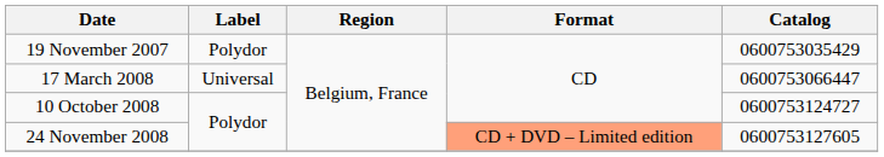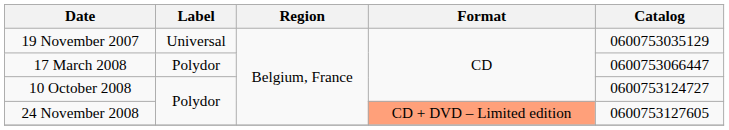 <table class="wikitable" width="60%" border="1">
 <tr>
 <th>Date</th>
 <th>Label</th>
 <th>Region</th>
 <th>Format</th>
 <th>Catalog</th>
 </tr>
 <tr>
 <td rowspan=1 align=center>19 November 2007</td>
-<td rowspan=1 align=center>Polydor</td>
+<td rowspan=1 align=center>Universal</td>
 <td rowspan=4 align=center>Belgium, France</td>
 <td rowspan=3 align=center>CD</td>
-<td align=center>0600753035429</td>
+<td align=center>0600753035129</td>
 </tr>
 <tr>
 <td rowspan=1 align=center>17 March 2008</td>
-<td rowspan=1 align=center>Universal</td>
+<td rowspan=1 align=center>Polydor</td>
 <td align=center>0600753066447</td>
 </tr>
 <tr>
 <td rowspan=1 align=center>10 October 2008</td>
 <td rowspan=2 align=center>Polydor</td>
 <td align=center>0600753124727</td>
 </tr>
 <tr>
 <td align=center>24 November 2008</td>
 <td align=center style="background: lightsalmon;">CD + DVD – Limited edition</td>
 <td align=center>0600753127605</td>
 </tr>
 <tr>
 </tr>
 </table>
